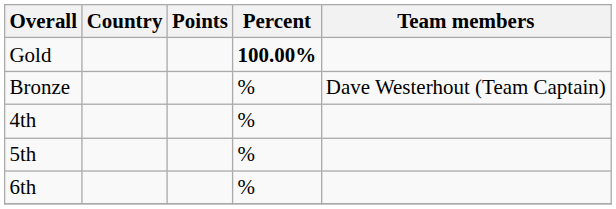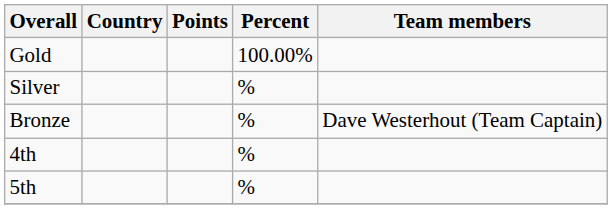 <table class="wikitable sortable" style="text-align: left;">
 <tr>
 <th>Overall</th>
 <th>Country</th>
 <th>Points</th>
 <th>Percent</th>
 <th>Team members</th>
 </tr>
 <tr>
 <td> Gold</td>
 <td></td>
 <td></td>
-<td><strong>100.00%</strong></td>
+<td>100.00%</td>
+<td></td>
+</tr>
+<tr>
+<td> Silver</td>
+<td></td>
+<td></td>
+<td>%</td>
 <td></td>
 </tr>
 <tr>
 <td> Bronze</td>
 <td></td>
 <td></td>
 <td>%</td>
 <td>Dave Westerhout (Team Captain)</td>
 </tr>
 <tr>
 <td>4th</td>
 <td></td>
 <td></td>
 <td>%</td>
 <td></td>
 </tr>
 <tr>
 <td>5th</td>
 <td></td>
 <td></td>
 <td>%</td>
 <td></td>
 </tr>
 <tr>
-<td>6th</td>
-<td></td>
-<td></td>
-<td>%</td>
-<td></td>
-</tr>
-<tr>
 </tr>
 </table>
